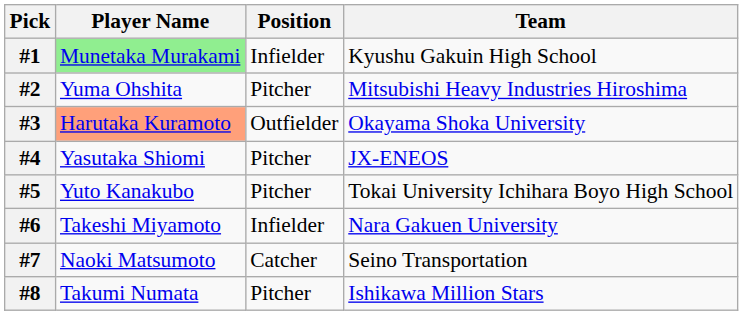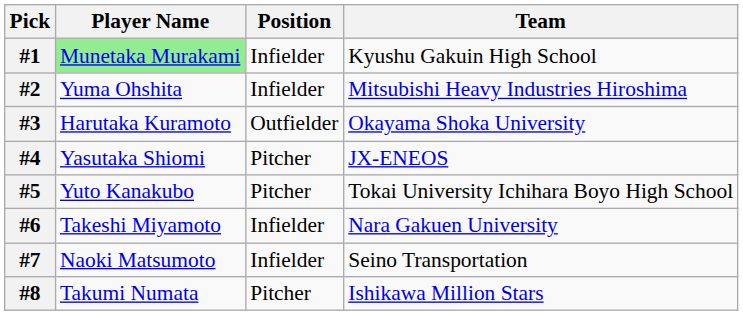 <table class="wikitable">
 <tr>
 <th>Pick</th>
 <th>Player Name</th>
 <th>Position</th>
 <th>Team</th>
 </tr>
 <tr>
 <th>#1</th>
 <td style="background: lightgreen;"><a href='#'>Munetaka Murakami</a></td>
 <td>Infielder</td>
 <td>Kyushu Gakuin High School</td>
 </tr>
 <tr>
 <th>#2</th>
 <td><a href='#'>Yuma Ohshita</a></td>
-<td>Pitcher</td>
+<td>Infielder</td>
 <td><a href='#'>Mitsubishi Heavy Industries Hiroshima</a></td>
 </tr>
 <tr>
 <th>#3</th>
-<td style="background: lightsalmon;"><a href='#'>Harutaka Kuramoto</a></td>
+<td><a href='#'>Harutaka Kuramoto</a></td>
 <td>Outfielder</td>
 <td><a href='#'>Okayama Shoka University</a></td>
 </tr>
 <tr>
 <th>#4</th>
 <td><a href='#'>Yasutaka Shiomi</a></td>
 <td>Pitcher</td>
 <td><a href='#'>JX-ENEOS</a></td>
 </tr>
 <tr>
 <th>#5</th>
 <td><a href='#'>Yuto Kanakubo</a></td>
 <td>Pitcher</td>
 <td>Tokai University Ichihara Boyo High School</td>
 </tr>
 <tr>
 <th>#6</th>
 <td><a href='#'>Takeshi Miyamoto</a></td>
 <td>Infielder</td>
 <td><a href='#'>Nara Gakuen University</a></td>
 </tr>
 <tr>
 <th>#7</th>
 <td><a href='#'>Naoki Matsumoto</a></td>
-<td>Catcher</td>
+<td>Infielder</td>
 <td>Seino Transportation</td>
 </tr>
 <tr>
 <th>#8</th>
 <td><a href='#'>Takumi Numata</a></td>
 <td>Pitcher</td>
 <td><a href='#'>Ishikawa Million Stars</a></td>
 </tr>
 </table>
